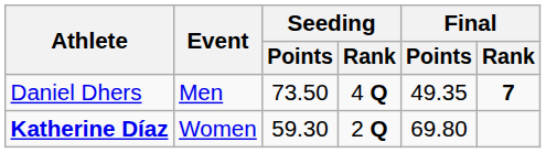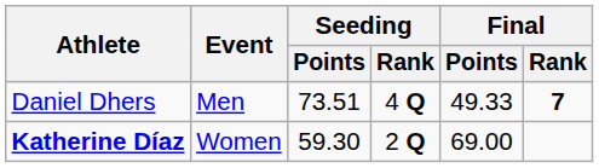 <table class=wikitable style=font-size:90%;text-align:center>
 <tr>
 <th rowspan=2>Athlete</th>
 <th rowspan=2>Event</th>
 <th colspan=2>Seeding</th>
 <th colspan=2>Final</th>
 </tr>
 <tr style=font-size:95%>
 <th>Points</th>
 <th>Rank</th>
 <th>Points</th>
 <th>Rank</th>
 </tr>
 <tr>
 <td align=left><a href='#'>Daniel Dhers</a></td>
 <td align=left><a href='#'>Men</a></td>
-<td>73.50</td>
+<td>73.51</td>
 <td>4 <strong>Q</strong></td>
-<td>49.35</td>
+<td>49.33</td>
 <td><strong>7</strong></td>
 </tr>
 <tr>
 <td align=left><strong><a href='#'>Katherine Díaz</a></strong></td>
 <td align=left><a href='#'>Women</a></td>
 <td>59.30</td>
 <td>2 <strong>Q</strong></td>
-<td>69.80</td>
+<td>69.00</td>
 <td></td>
 </tr>
 </table>
